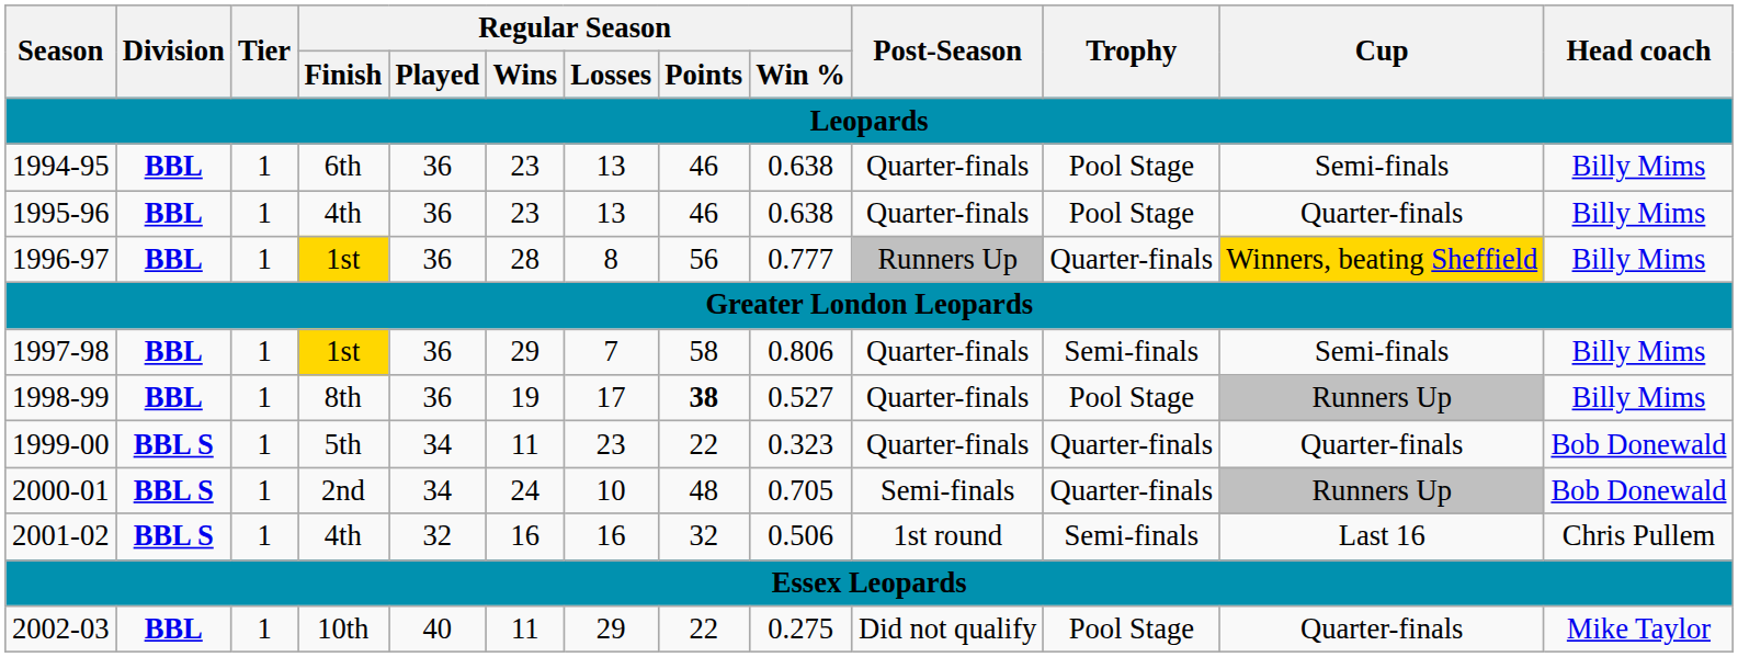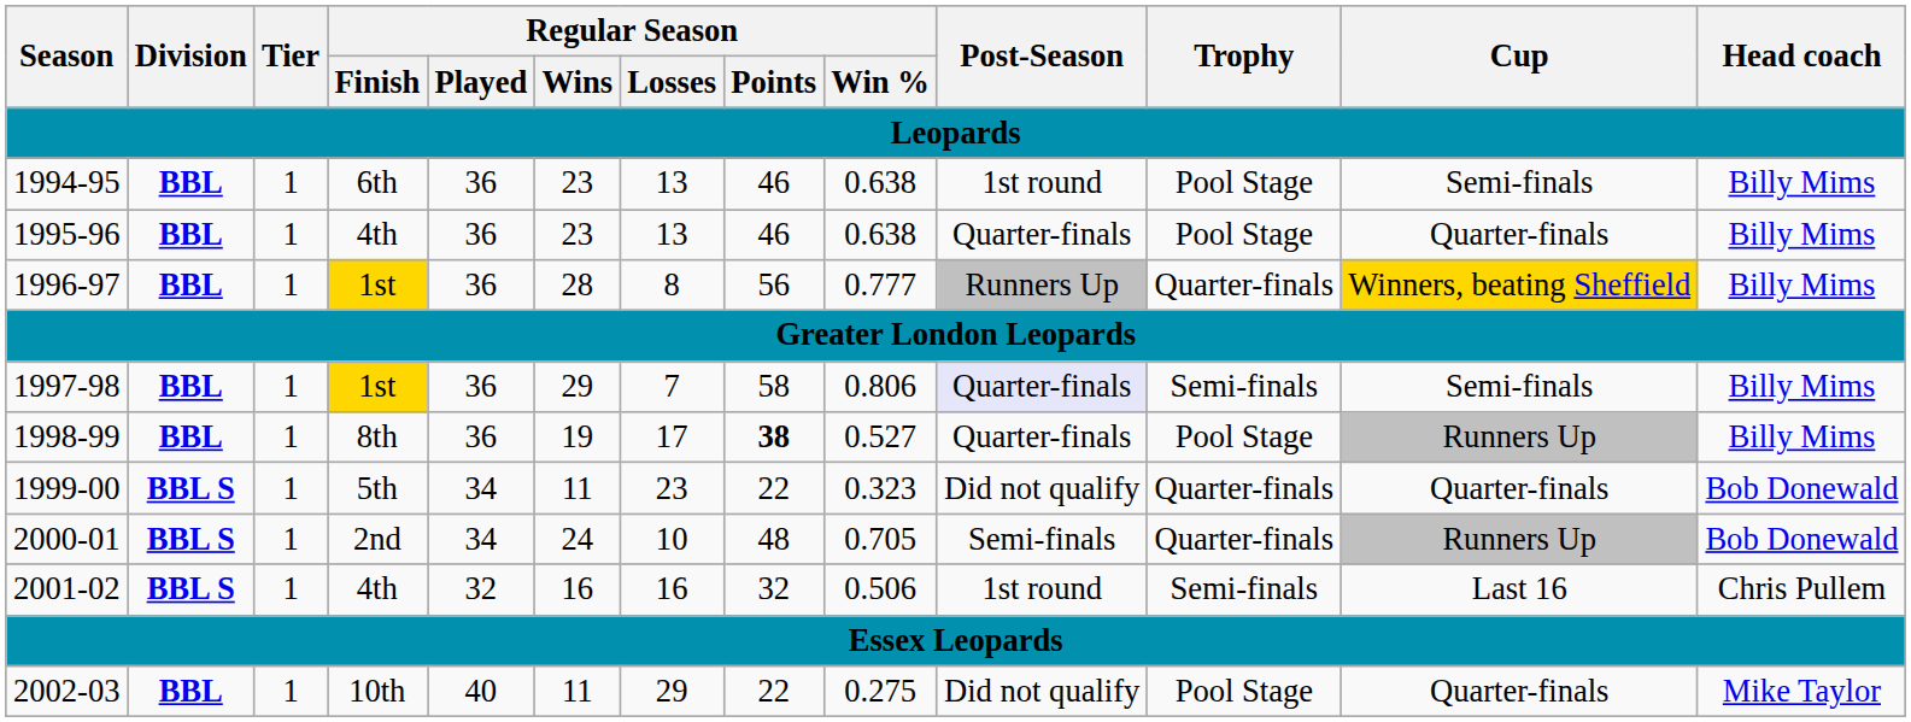 <table class="wikitable" style="font-size:100%;">
 <tr bgcolor="#efefef">
 <th rowspan="2">Season</th>
 <th rowspan="2">Division</th>
 <th rowspan="2">Tier</th>
 <th colspan="6">Regular Season</th>
 <th rowspan="2">Post-Season</th>
 <th rowspan="2">Trophy</th>
 <th rowspan="2">Cup</th>
 <th rowspan="2">Head coach</th>
 </tr>
 <tr>
 <th>Finish</th>
 <th>Played</th>
 <th>Wins</th>
 <th>Losses</th>
 <th>Points</th>
 <th>Win %</th>
 </tr>
 <tr>
 <td colspan="13" align=center bgcolor="#0191AF"><span><strong>Leopards</strong></span></td>
 </tr>
 <tr>
 <td style="text-align:center;">1994-95</td>
 <td style="text-align:center;"><strong><a href='#'>BBL</a></strong></td>
 <td style="text-align:center;">1</td>
 <td style="text-align:center;">6th</td>
 <td style="text-align:center;">36</td>
 <td style="text-align:center;">23</td>
 <td style="text-align:center;">13</td>
 <td style="text-align:center;">46</td>
 <td style="text-align:center;">0.638</td>
-<td style="text-align:center;">Quarter-finals</td>
+<td style="text-align:center;">1st round</td>
 <td style="text-align:center;">Pool Stage</td>
 <td style="text-align:center;">Semi-finals</td>
 <td style="text-align:center;"><a href='#'>Billy Mims</a></td>
 </tr>
 <tr>
 <td style="text-align:center;">1995-96</td>
 <td style="text-align:center;"><strong><a href='#'>BBL</a></strong></td>
 <td style="text-align:center;">1</td>
 <td style="text-align:center;">4th</td>
 <td style="text-align:center;">36</td>
 <td style="text-align:center;">23</td>
 <td style="text-align:center;">13</td>
 <td style="text-align:center;">46</td>
 <td style="text-align:center;">0.638</td>
 <td style="text-align:center;">Quarter-finals</td>
 <td style="text-align:center;">Pool Stage</td>
 <td style="text-align:center;">Quarter-finals</td>
 <td style="text-align:center;"><a href='#'>Billy Mims</a></td>
 </tr>
 <tr>
 <td style="text-align:center;">1996-97</td>
 <td style="text-align:center;"><strong><a href='#'>BBL</a></strong></td>
 <td style="text-align:center;">1</td>
 <td style="text-align:center;"bgcolor=gold>1st</td>
 <td style="text-align:center;">36</td>
 <td style="text-align:center;">28</td>
 <td style="text-align:center;">8</td>
 <td style="text-align:center;">56</td>
 <td style="text-align:center;">0.777</td>
 <td style="text-align:center;"bgcolor=silver>Runners Up</td>
 <td style="text-align:center;">Quarter-finals</td>
 <td style="text-align:center;"bgcolor=gold>Winners, beating <a href='#'>Sheffield</a></td>
 <td style="text-align:center;"><a href='#'>Billy Mims</a></td>
 </tr>
 <tr>
 <td colspan="13" align=center bgcolor="#0191AF"><span><strong>Greater London Leopards</strong></span></td>
 </tr>
 <tr>
 <td style="text-align:center;">1997-98</td>
 <td style="text-align:center;"><strong><a href='#'>BBL</a></strong></td>
 <td style="text-align:center;">1</td>
 <td style="text-align:center;"bgcolor=gold>1st</td>
 <td style="text-align:center;">36</td>
 <td style="text-align:center;">29</td>
 <td style="text-align:center;">7</td>
 <td style="text-align:center;">58</td>
 <td style="text-align:center;">0.806</td>
-<td style="text-align:center;">Quarter-finals</td>
+<td style="background: lavender; text-align:center;">Quarter-finals</td>
 <td style="text-align:center;">Semi-finals</td>
 <td style="text-align:center;">Semi-finals</td>
 <td style="text-align:center;"><a href='#'>Billy Mims</a></td>
 </tr>
 <tr>
 <td style="text-align:center;">1998-99</td>
 <td style="text-align:center;"><strong><a href='#'>BBL</a></strong></td>
 <td style="text-align:center;">1</td>
 <td style="text-align:center;">8th</td>
 <td style="text-align:center;">36</td>
 <td style="text-align:center;">19</td>
 <td style="text-align:center;">17</td>
 <td style="text-align:center;"><strong>38</strong></td>
 <td style="text-align:center;">0.527</td>
 <td style="text-align:center;">Quarter-finals</td>
 <td style="text-align:center;">Pool Stage</td>
 <td style="text-align:center;"bgcolor=silver>Runners Up</td>
 <td style="text-align:center;"><a href='#'>Billy Mims</a></td>
 </tr>
 <tr>
 <td style="text-align:center;">1999-00</td>
 <td style="text-align:center;"><strong><a href='#'>BBL S</a></strong></td>
 <td style="text-align:center;">1</td>
 <td style="text-align:center;">5th</td>
 <td style="text-align:center;">34</td>
 <td style="text-align:center;">11</td>
 <td style="text-align:center;">23</td>
 <td style="text-align:center;">22</td>
 <td style="text-align:center;">0.323</td>
-<td style="text-align:center;">Quarter-finals</td>
+<td style="text-align:center;">Did not qualify</td>
 <td style="text-align:center;">Quarter-finals</td>
 <td style="text-align:center;">Quarter-finals</td>
 <td style="text-align:center;"><a href='#'>Bob Donewald</a></td>
 </tr>
 <tr>
 <td style="text-align:center;">2000-01</td>
 <td style="text-align:center;"><strong><a href='#'>BBL S</a></strong></td>
 <td style="text-align:center;">1</td>
 <td style="text-align:center;">2nd</td>
 <td style="text-align:center;">34</td>
 <td style="text-align:center;">24</td>
 <td style="text-align:center;">10</td>
 <td style="text-align:center;">48</td>
 <td style="text-align:center;">0.705</td>
 <td style="text-align:center;">Semi-finals</td>
 <td style="text-align:center;">Quarter-finals</td>
 <td style="text-align:center;"bgcolor=silver>Runners Up</td>
 <td style="text-align:center;"><a href='#'>Bob Donewald</a></td>
 </tr>
 <tr>
 <td style="text-align:center;">2001-02</td>
 <td style="text-align:center;"><strong><a href='#'>BBL S</a></strong></td>
 <td style="text-align:center;">1</td>
 <td style="text-align:center;">4th</td>
 <td style="text-align:center;">32</td>
 <td style="text-align:center;">16</td>
 <td style="text-align:center;">16</td>
 <td style="text-align:center;">32</td>
 <td style="text-align:center;">0.506</td>
 <td style="text-align:center;">1st round</td>
 <td style="text-align:center;">Semi-finals</td>
 <td style="text-align:center;">Last 16</td>
 <td style="text-align:center;">Chris Pullem</td>
 </tr>
 <tr>
 <td colspan="13" align=center bgcolor="#0191AF"><span><strong>Essex Leopards</strong></span></td>
 </tr>
 <tr>
 <td style="text-align:center;">2002-03</td>
 <td style="text-align:center;"><strong><a href='#'>BBL</a></strong></td>
 <td style="text-align:center;">1</td>
 <td style="text-align:center;">10th</td>
 <td style="text-align:center;">40</td>
 <td style="text-align:center;">11</td>
 <td style="text-align:center;">29</td>
 <td style="text-align:center;">22</td>
 <td style="text-align:center;">0.275</td>
 <td style="text-align:center;">Did not qualify</td>
 <td style="text-align:center;">Pool Stage</td>
 <td style="text-align:center;">Quarter-finals</td>
 <td style="text-align:center;"><a href='#'>Mike Taylor</a></td>
 </tr>
 </table>
